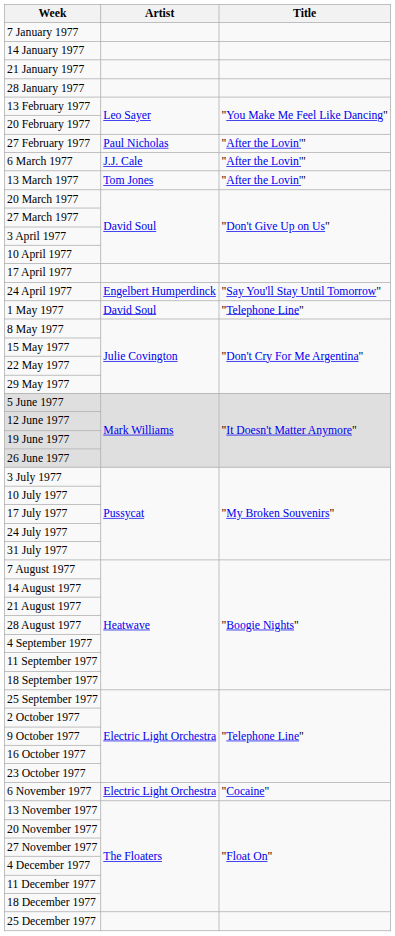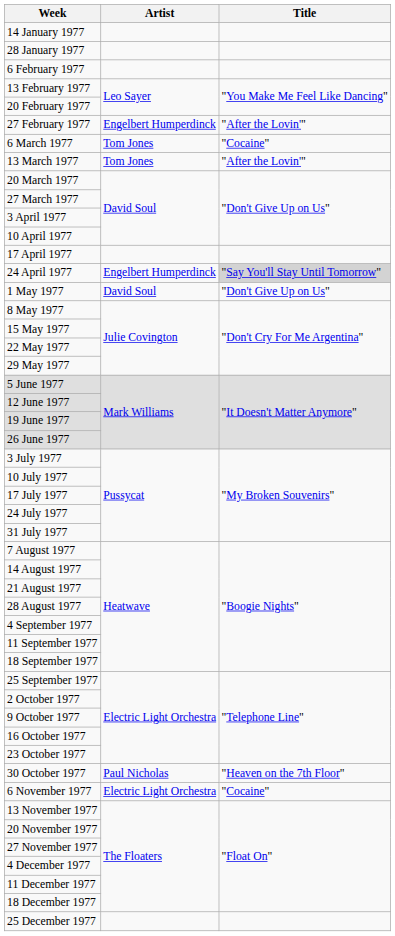 <table class="wikitable">
 <tr>
 <th>Week</th>
 <th>Artist</th>
 <th>Title</th>
 </tr>
 <tr>
-<td>7 January 1977</td>
-<td></td>
-<td></td>
-</tr>
-<tr>
 <td>14 January 1977</td>
 <td></td>
 <td></td>
 </tr>
 <tr>
-<td>21 January 1977</td>
+<td>28 January 1977</td>
 <td></td>
 <td></td>
 </tr>
 <tr>
-<td>28 January 1977</td>
+<td>6 February 1977</td>
 <td></td>
 <td></td>
 </tr>
 <tr>
 <td>13 February 1977</td>
 <td rowspan="2"><a href='#'>Leo Sayer</a></td>
 <td rowspan="2">"<a href='#'>You Make Me Feel Like Dancing</a>"</td>
 </tr>
 <tr>
 <td>20 February 1977</td>
 </tr>
 <tr>
 <td>27 February 1977</td>
-<td><a href='#'>Paul Nicholas</a></td>
+<td><a href='#'>Engelbert Humperdinck</a></td>
 <td>"<a href='#'>After the Lovin'</a>"</td>
 </tr>
 <tr>
 <td>6 March 1977</td>
-<td><a href='#'>J.J. Cale</a></td>
-<td>"<a href='#'>After the Lovin'</a>"</td>
+<td><a href='#'>Tom Jones</a></td>
+<td>"<a href='#'>Cocaine</a>"</td>
 </tr>
 <tr>
 <td>13 March 1977</td>
 <td><a href='#'>Tom Jones</a></td>
 <td>"<a href='#'>After the Lovin'</a>"</td>
 </tr>
 <tr>
 <td>20 March 1977</td>
 <td rowspan="4"><a href='#'>David Soul</a></td>
 <td rowspan="4">"<a href='#'>Don't Give Up on Us</a>"</td>
 </tr>
 <tr>
 <td>27 March 1977</td>
 </tr>
 <tr>
 <td>3 April 1977</td>
 </tr>
 <tr>
 <td>10 April 1977</td>
 </tr>
 <tr>
 <td>17 April 1977</td>
 <td></td>
 <td></td>
 </tr>
 <tr>
 <td>24 April 1977</td>
 <td><a href='#'>Engelbert Humperdinck</a></td>
-<td>"<a href='#'>Say You'll Stay Until Tomorrow</a>"</td>
+<td style="background: lightgrey;">"<a href='#'>Say You'll Stay Until Tomorrow</a>"</td>
 </tr>
 <tr>
 <td>1 May 1977</td>
 <td><a href='#'>David Soul</a></td>
-<td>"<a href='#'>Telephone Line</a>"</td>
+<td>"<a href='#'>Don't Give Up on Us</a>"</td>
 </tr>
 <tr>
 <td>8 May 1977</td>
 <td rowspan="4"><a href='#'>Julie Covington</a></td>
 <td rowspan="4">"<a href='#'>Don't Cry For Me Argentina</a>"</td>
 </tr>
 <tr>
 <td>15 May 1977</td>
 </tr>
 <tr>
 <td>22 May 1977</td>
 </tr>
 <tr>
 <td>29 May 1977</td>
 </tr>
 <tr bgcolor="#DFDFDF">
 <td>5 June 1977</td>
 <td rowspan="4"><a href='#'>Mark Williams</a></td>
 <td rowspan="4">"<a href='#'>It Doesn't Matter Anymore</a>"</td>
 </tr>
 <tr bgcolor="#DFDFDF">
 <td>12 June 1977</td>
 </tr>
 <tr bgcolor="#DFDFDF">
 <td>19 June 1977</td>
 </tr>
 <tr bgcolor="#DFDFDF">
 <td>26 June 1977</td>
 </tr>
 <tr>
 <td>3 July 1977</td>
 <td rowspan="5"><a href='#'>Pussycat</a></td>
 <td rowspan="5">"<a href='#'>My Broken Souvenirs</a>"</td>
 </tr>
 <tr>
 <td>10 July 1977</td>
 </tr>
 <tr>
 <td>17 July 1977</td>
 </tr>
 <tr>
 <td>24 July 1977</td>
 </tr>
 <tr>
 <td>31 July 1977</td>
 </tr>
 <tr>
 <td>7 August 1977</td>
 <td rowspan="7"><a href='#'>Heatwave</a></td>
 <td rowspan="7">"<a href='#'>Boogie Nights</a>"</td>
 </tr>
 <tr>
 <td>14 August 1977</td>
 </tr>
 <tr>
 <td>21 August 1977</td>
 </tr>
 <tr>
 <td>28 August 1977</td>
 </tr>
 <tr>
 <td>4 September 1977</td>
 </tr>
 <tr>
 <td>11 September 1977</td>
 </tr>
 <tr>
 <td>18 September 1977</td>
 </tr>
 <tr>
 <td>25 September 1977</td>
 <td rowspan="5"><a href='#'>Electric Light Orchestra</a></td>
 <td rowspan="5">"<a href='#'>Telephone Line</a>"</td>
 </tr>
 <tr>
 <td>2 October 1977</td>
 </tr>
 <tr>
 <td>9 October 1977</td>
 </tr>
 <tr>
 <td>16 October 1977</td>
 </tr>
 <tr>
 <td>23 October 1977</td>
 </tr>
 <tr>
+<td>30 October 1977</td>
+<td><a href='#'>Paul Nicholas</a></td>
+<td>"<a href='#'>Heaven on the 7th Floor</a>"</td>
+</tr>
+<tr>
 <td>6 November 1977</td>
 <td><a href='#'>Electric Light Orchestra</a></td>
 <td>"<a href='#'>Cocaine</a>"</td>
 </tr>
 <tr>
 <td>13 November 1977</td>
 <td rowspan="6"><a href='#'>The Floaters</a></td>
 <td rowspan="6">"<a href='#'>Float On</a>"</td>
 </tr>
 <tr>
 <td>20 November 1977</td>
 </tr>
 <tr>
 <td>27 November 1977</td>
 </tr>
 <tr>
 <td>4 December 1977</td>
 </tr>
 <tr>
 <td>11 December 1977</td>
 </tr>
 <tr>
 <td>18 December 1977</td>
 </tr>
 <tr>
 <td>25 December 1977</td>
 <td></td>
 <td></td>
 </tr>
 </table>
